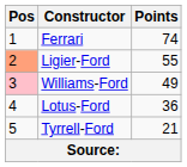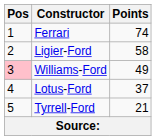 <table class="wikitable" style="font-size: 95%;">
 <tr>
 <th>Pos</th>
 <th>Constructor</th>
 <th>Points</th>
 </tr>
 <tr>
 <td>1</td>
 <td> <a href='#'>Ferrari</a></td>
 <td align="right">74</td>
 </tr>
 <tr>
-<td style="background: lightsalmon;">2</td>
+<td>2</td>
 <td> <a href='#'>Ligier</a>-<a href='#'>Ford</a></td>
-<td align="right">55</td>
+<td align="right">58</td>
 </tr>
 <tr>
 <td style="background: pink;">3</td>
 <td> <a href='#'>Williams</a>-<a href='#'>Ford</a></td>
 <td align="right">49</td>
 </tr>
 <tr>
 <td>4</td>
 <td> <a href='#'>Lotus</a>-<a href='#'>Ford</a></td>
-<td align="right">36</td>
+<td align="right">37</td>
 </tr>
 <tr>
 <td>5</td>
 <td> <a href='#'>Tyrrell</a>-<a href='#'>Ford</a></td>
 <td align="right">21</td>
 </tr>
 <tr>
 <th colspan=4>Source: </th>
 </tr>
 </table>
